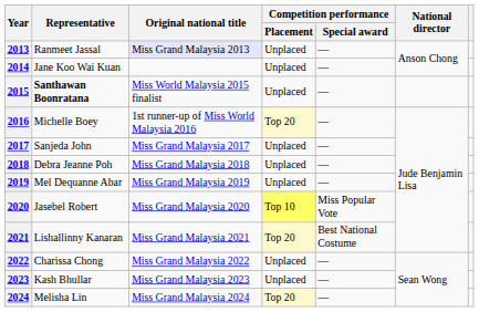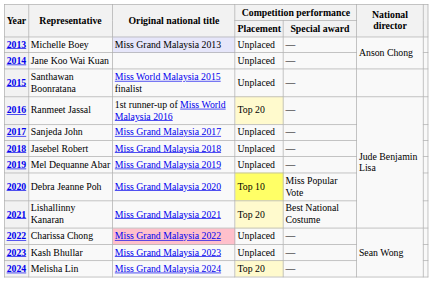 <table class="wikitable defaultcenter col2left" style="font-size:90%; width:100%">
 <tr>
 <th rowspan=2>Year</th>
 <th rowspan=2>Representative</th>
 <th rowspan=2>Original national title</th>
 <th colspan=2>Competition performance</th>
 <th rowspan=2>National director</th>
 <th rowspan=2></th>
 </tr>
 <tr>
 <th>Placement</th>
 <th>Special award</th>
 </tr>
 <tr>
 <th><a href='#'>2013</a></th>
-<td>Ranmeet Jassal</td>
+<td>Michelle Boey</td>
 <td style="background: lavender;">Miss Grand Malaysia 2013</td>
 <td>Unplaced</td>
 <td>—</td>
 <td rowspan=2>Anson Chong</td>
 <td></td>
 </tr>
 <tr>
 <th><a href='#'>2014</a></th>
 <td>Jane Koo Wai Kuan</td>
 <td></td>
 <td>Unplaced</td>
 <td>—</td>
 <td></td>
 </tr>
 <tr>
 <th><a href='#'>2015</a></th>
-<td><strong>Santhawan Boonratana</strong></td>
+<td>Santhawan Boonratana</td>
 <td><a href='#'>Miss World Malaysia 2015</a> finalist</td>
 <td>Unplaced</td>
 <td>—</td>
 <td></td>
 <td></td>
 </tr>
 <tr>
 <th><a href='#'>2016</a></th>
-<td>Michelle Boey</td>
+<td>Ranmeet Jassal</td>
 <td>1st runner-up of <a href='#'>Miss World Malaysia 2016</a></td>
 <td bgcolor=#FFFACD>Top 20</td>
 <td>—</td>
 <td rowspan=6>Jude Benjamin Lisa</td>
 <td></td>
 </tr>
 <tr>
 <th><a href='#'>2017</a></th>
 <td>Sanjeda John</td>
 <td><a href='#'>Miss Grand Malaysia 2017</a></td>
 <td>Unplaced</td>
 <td>—</td>
 <td></td>
 </tr>
 <tr>
 <th><a href='#'>2018</a></th>
-<td>Debra Jeanne Poh</td>
+<td>Jasebel Robert</td>
 <td><a href='#'>Miss Grand Malaysia 2018</a></td>
 <td>Unplaced</td>
 <td>—</td>
 <td></td>
 </tr>
 <tr>
 <th><a href='#'>2019</a></th>
 <td>Mel Dequanne Abar</td>
 <td><a href='#'>Miss Grand Malaysia 2019</a></td>
 <td>Unplaced</td>
 <td>—</td>
 <td></td>
 </tr>
 <tr>
 <th><a href='#'>2020</a></th>
-<td>Jasebel Robert</td>
+<td>Debra Jeanne Poh</td>
 <td><a href='#'>Miss Grand Malaysia 2020</a></td>
 <td bgcolor=#FFFF66>Top 10</td>
 <td>Miss Popular Vote</td>
 <td></td>
 </tr>
 <tr>
 <th><a href='#'>2021</a></th>
 <td>Lishallinny Kanaran</td>
 <td><a href='#'>Miss Grand Malaysia 2021</a></td>
 <td bgcolor=#FFFACD>Top 20</td>
 <td>Best National Costume</td>
 <td></td>
 </tr>
 <tr>
 <th><a href='#'>2022</a></th>
 <td>Charissa Chong</td>
-<td><a href='#'>Miss Grand Malaysia 2022</a></td>
+<td style="background: pink;"><a href='#'>Miss Grand Malaysia 2022</a></td>
 <td>Unplaced</td>
 <td>—</td>
 <td rowspan=3>Sean Wong</td>
 <td></td>
 </tr>
 <tr>
 <th><a href='#'>2023</a></th>
 <td>Kash Bhullar</td>
 <td><a href='#'>Miss Grand Malaysia 2023</a></td>
 <td>Unplaced</td>
 <td>—</td>
 <td></td>
 </tr>
 <tr>
 <th><a href='#'>2024</a></th>
 <td>Melisha Lin</td>
 <td><a href='#'>Miss Grand Malaysia 2024</a></td>
 <td bgcolor=#FFFACD>Top 20</td>
 <td>—</td>
 <td></td>
 </tr>
 </table>
